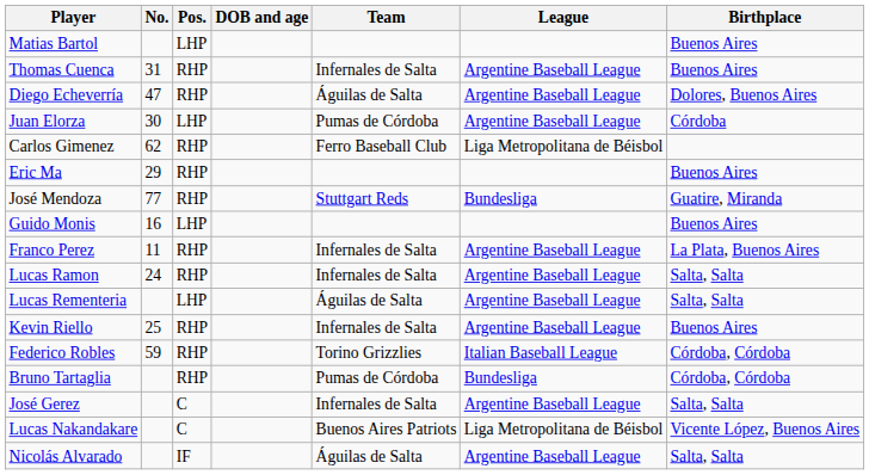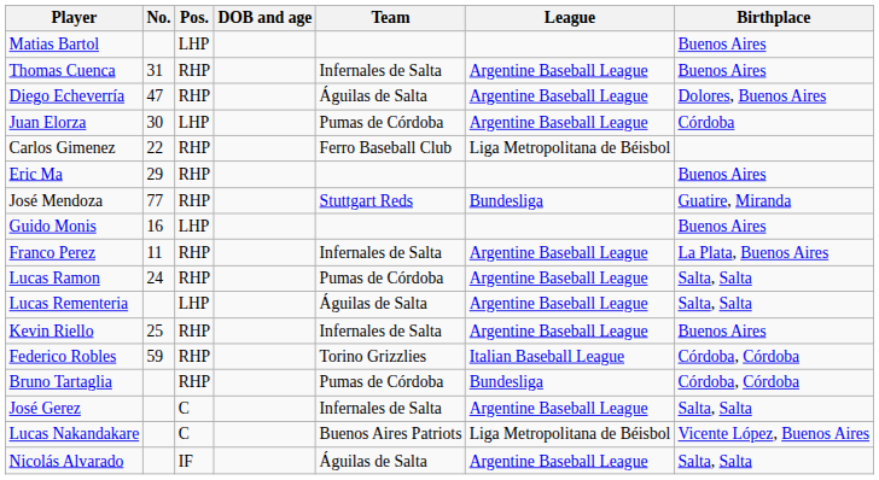 <table class="wikitable sortable" style="white-space:nowrap;">
 <tr>
 <th>Player</th>
 <th>No.</th>
 <th>Pos.</th>
 <th>DOB and age</th>
 <th>Team</th>
 <th>League</th>
 <th>Birthplace</th>
 </tr>
 <tr>
 <td><a href='#'>Matias Bartol</a></td>
 <td></td>
 <td>LHP</td>
 <td></td>
 <td></td>
 <td></td>
 <td> <a href='#'>Buenos Aires</a></td>
 </tr>
 <tr>
 <td><a href='#'>Thomas Cuenca</a></td>
 <td>31</td>
 <td>RHP</td>
 <td></td>
 <td> Infernales de Salta</td>
 <td><a href='#'>Argentine Baseball League</a></td>
 <td> <a href='#'>Buenos Aires</a></td>
 </tr>
 <tr>
 <td><a href='#'>Diego Echeverría</a></td>
 <td>47</td>
 <td>RHP</td>
 <td></td>
 <td> Águilas de Salta</td>
 <td><a href='#'>Argentine Baseball League</a></td>
 <td> <a href='#'>Dolores</a>, <a href='#'>Buenos Aires</a></td>
 </tr>
 <tr>
 <td><a href='#'>Juan Elorza</a></td>
 <td>30</td>
 <td>LHP</td>
 <td></td>
 <td> Pumas de Córdoba</td>
 <td><a href='#'>Argentine Baseball League</a></td>
 <td> <a href='#'>Córdoba</a></td>
 </tr>
 <tr>
 <td>Carlos Gimenez</td>
-<td>62</td>
+<td>22</td>
 <td>RHP</td>
 <td></td>
 <td> Ferro Baseball Club</td>
 <td>Liga Metropolitana de Béisbol</td>
 <td></td>
 </tr>
 <tr>
 <td><a href='#'>Eric Ma</a></td>
 <td>29</td>
 <td>RHP</td>
 <td></td>
 <td></td>
 <td></td>
 <td> <a href='#'>Buenos Aires</a></td>
 </tr>
 <tr>
 <td>José Mendoza</td>
 <td>77</td>
 <td>RHP</td>
 <td></td>
 <td> <a href='#'>Stuttgart Reds</a></td>
 <td><a href='#'>Bundesliga</a></td>
 <td> <a href='#'>Guatire</a>, <a href='#'>Miranda</a></td>
 </tr>
 <tr>
 <td><a href='#'>Guido Monis</a></td>
 <td>16</td>
 <td>LHP</td>
 <td></td>
 <td></td>
 <td></td>
 <td> <a href='#'>Buenos Aires</a></td>
 </tr>
 <tr>
 <td><a href='#'>Franco Perez</a></td>
 <td>11</td>
 <td>RHP</td>
 <td></td>
 <td> Infernales de Salta</td>
 <td><a href='#'>Argentine Baseball League</a></td>
 <td> <a href='#'>La Plata</a>, <a href='#'>Buenos Aires</a></td>
 </tr>
 <tr>
 <td><a href='#'>Lucas Ramon</a></td>
 <td>24</td>
 <td>RHP</td>
 <td></td>
-<td> Infernales de Salta</td>
+<td> Pumas de Córdoba</td>
 <td><a href='#'>Argentine Baseball League</a></td>
 <td> <a href='#'>Salta</a>, <a href='#'>Salta</a></td>
 </tr>
 <tr>
 <td><a href='#'>Lucas Rementeria</a></td>
 <td></td>
 <td>LHP</td>
 <td></td>
 <td> Águilas de Salta</td>
 <td><a href='#'>Argentine Baseball League</a></td>
 <td> <a href='#'>Salta</a>, <a href='#'>Salta</a></td>
 </tr>
 <tr>
 <td><a href='#'>Kevin Riello</a></td>
 <td>25</td>
 <td>RHP</td>
 <td></td>
 <td> Infernales de Salta</td>
 <td><a href='#'>Argentine Baseball League</a></td>
 <td> <a href='#'>Buenos Aires</a></td>
 </tr>
 <tr>
 <td><a href='#'>Federico Robles</a></td>
 <td>59</td>
 <td>RHP</td>
 <td></td>
 <td> Torino Grizzlies</td>
 <td><a href='#'>Italian Baseball League</a></td>
 <td> <a href='#'>Córdoba</a>, <a href='#'>Córdoba</a></td>
 </tr>
 <tr>
 <td><a href='#'>Bruno Tartaglia</a></td>
 <td></td>
 <td>RHP</td>
 <td></td>
 <td> Pumas de Córdoba</td>
 <td><a href='#'>Bundesliga</a></td>
 <td> <a href='#'>Córdoba</a>, <a href='#'>Córdoba</a></td>
 </tr>
 <tr>
 <td><a href='#'>José Gerez</a></td>
 <td></td>
 <td>C</td>
 <td></td>
 <td> Infernales de Salta</td>
 <td><a href='#'>Argentine Baseball League</a></td>
 <td> <a href='#'>Salta</a>, <a href='#'>Salta</a></td>
 </tr>
 <tr>
 <td><a href='#'>Lucas Nakandakare</a></td>
 <td></td>
 <td>C</td>
 <td></td>
 <td> Buenos Aires Patriots</td>
 <td>Liga Metropolitana de Béisbol</td>
 <td> <a href='#'>Vicente López</a>, <a href='#'>Buenos Aires</a></td>
 </tr>
 <tr>
 <td><a href='#'>Nicolás Alvarado</a></td>
 <td></td>
 <td>IF</td>
 <td></td>
 <td> Águilas de Salta</td>
 <td><a href='#'>Argentine Baseball League</a></td>
 <td> <a href='#'>Salta</a>, <a href='#'>Salta</a></td>
 </tr>
 </table>
